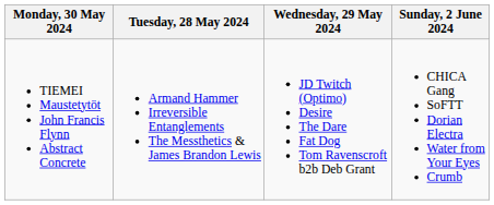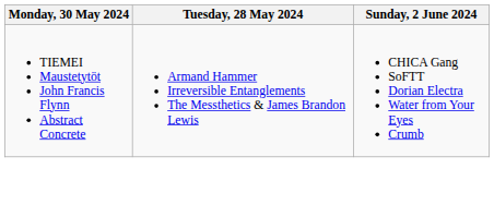 <table class="wikitable">
 <tr>
 <th>Monday, 30 May 2024</th>
 <th>Tuesday, 28 May 2024</th>
-<th>Wednesday, 29 May 2024</th>
 <th>Sunday, 2 June 2024</th>
 </tr>
 <tr>
 <td><br><ul><li>TIEMEI</li><li><a href='#'>Maustetytöt</a></li><li><a href='#'>John Francis Flynn</a></li><li><a href='#'>Abstract Concrete</a></li></ul></td>
 <td><br><ul><li><a href='#'>Armand Hammer</a></li><li><a href='#'>Irreversible Entanglements</a></li><li><a href='#'>The Messthetics</a> & <a href='#'>James Brandon Lewis</a></li></ul></td>
-<td><br><ul><li><a href='#'>JD Twitch (Optimo)</a></li><li><a href='#'>Desire</a></li><li><a href='#'>The Dare</a></li><li><a href='#'>Fat Dog</a></li><li><a href='#'>Tom Ravenscroft</a> b2b Deb Grant</li></ul></td>
 <td><br><ul><li>CHICA Gang</li><li>SoFTT</li><li><a href='#'>Dorian Electra</a></li><li><a href='#'>Water from Your Eyes</a></li><li><a href='#'>Crumb</a></li></ul></td>
 </tr>
 </table>
